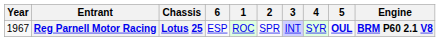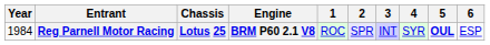 <table class="wikitable" style="text-align:center; font-size:90%">
 <tr>
 <th>Year</th>
 <th>Entrant</th>
 <th>Chassis</th>
-<th>6</th>
+<th>Engine</th>
 <th>1</th>
 <th>2</th>
 <th>3</th>
 <th>4</th>
 <th>5</th>
-<th>Engine</th>
+<th>6</th>
 </tr>
 <tr>
-<td>1967</td>
+<td>1984</td>
 <th><a href='#'>Reg Parnell Motor Racing</a></th>
 <th><a href='#'>Lotus</a> <a href='#'>25</a></th>
-<td><a href='#'>ESP</a></td>
+<th><a href='#'>BRM</a> P60 2.1 <a href='#'>V8</a></th>
 <td style="background:#DFFFDF;"><a href='#'>ROC</a><br></td>
-<td><a href='#'>SPR</a></td>
+<td style="background: lavender;"><a href='#'>SPR</a></td>
 <td style="background:#CFCFFF;"><a href='#'>INT</a><br></td>
 <td style="background:#DFFFDF;"><a href='#'>SYR</a><br></td>
 <td><strong><a href='#'>OUL</a></strong></td>
-<th><a href='#'>BRM</a> P60 2.1 <a href='#'>V8</a></th>
+<td><a href='#'>ESP</a></td>
 </tr>
 </table>
